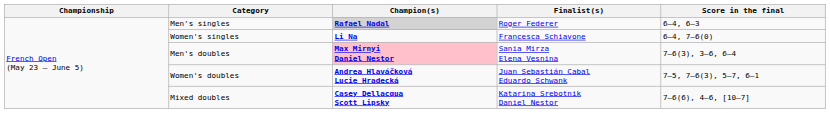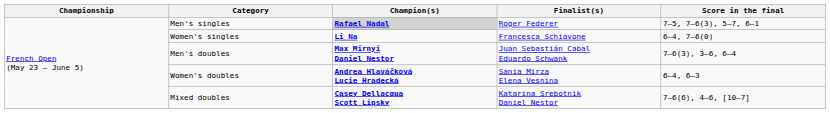 <table class="wikitable" style="font-size:90%;" width=100%>
 <tr>
 <th width=20%>Championship</th>
 <th width=20%>Category</th>
 <th width=20%>Champion(s)</th>
 <th width=20%>Finalist(s)</th>
 <th width=20%>Score in the final</th>
 </tr>
 <tr>
 <td rowspan="5"><a href='#'>French Open</a><br>(May 23 – June 5)</td>
 <td>Men's singles</td>
 <td style="background: lightgrey;"> <strong><a href='#'>Rafael Nadal</a></strong></td>
 <td> <a href='#'>Roger Federer</a></td>
-<td>6–4, 6–3</td>
+<td>7–5, 7–6(3), 5–7, 6–1</td>
 </tr>
 <tr>
 <td>Women's singles</td>
 <td> <strong><a href='#'>Li Na</a></strong></td>
 <td> <a href='#'>Francesca Schiavone</a></td>
 <td>6–4, 7–6(0)</td>
 </tr>
 <tr>
 <td>Men's doubles</td>
-<td style="background: pink;"> <strong><a href='#'>Max Mirnyi</a></strong> <br> <strong><a href='#'>Daniel Nestor</a></strong></td>
-<td> <a href='#'>Sania Mirza</a> <br> <a href='#'>Elena Vesnina</a></td>
+<td> <strong><a href='#'>Max Mirnyi</a></strong> <br> <strong><a href='#'>Daniel Nestor</a></strong></td>
+<td> <a href='#'>Juan Sebastián Cabal</a> <br>  <a href='#'>Eduardo Schwank</a></td>
 <td>7–6(3), 3–6, 6–4</td>
 </tr>
 <tr>
 <td>Women's doubles</td>
 <td> <strong><a href='#'>Andrea Hlaváčková</a></strong> <br> <strong><a href='#'>Lucie Hradecká</a></strong></td>
-<td> <a href='#'>Juan Sebastián Cabal</a> <br>  <a href='#'>Eduardo Schwank</a></td>
-<td>7–5, 7–6(3), 5–7, 6–1</td>
+<td> <a href='#'>Sania Mirza</a> <br> <a href='#'>Elena Vesnina</a></td>
+<td>6–4, 6–3</td>
 </tr>
 <tr>
 <td>Mixed doubles</td>
 <td> <strong><a href='#'>Casey Dellacqua</a></strong> <br>  <strong><a href='#'>Scott Lipsky</a></strong></td>
 <td> <a href='#'>Katarina Srebotnik</a> <br>  <a href='#'>Daniel Nestor</a></td>
 <td>7–6(6), 4–6, [10–7]</td>
 </tr>
 </table>
